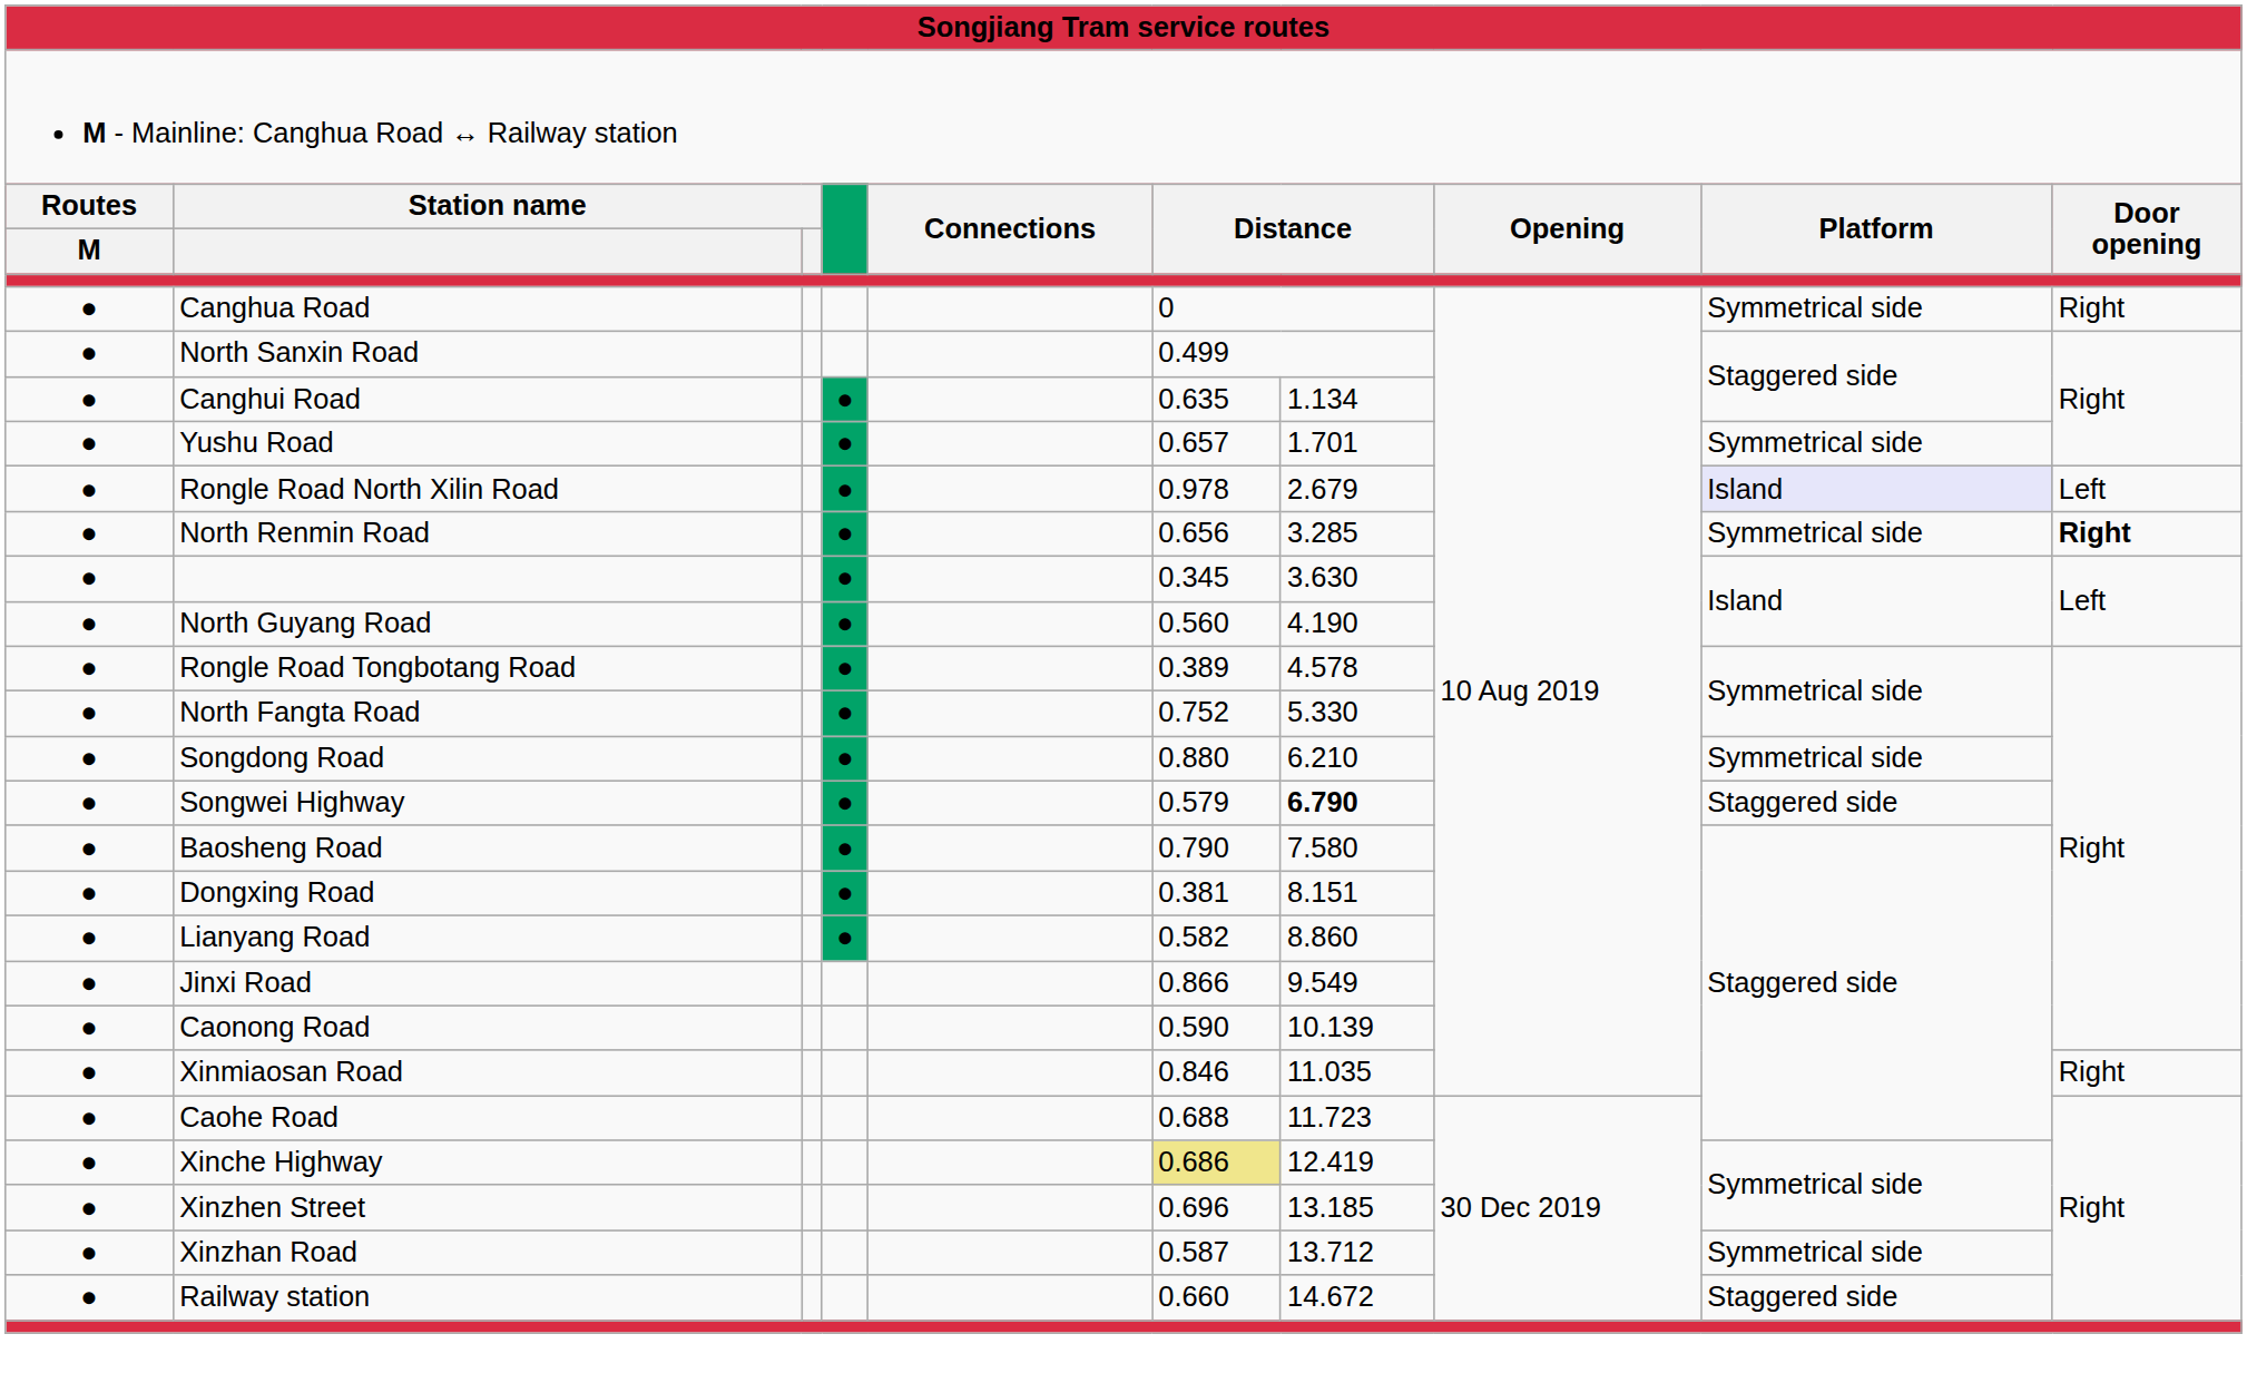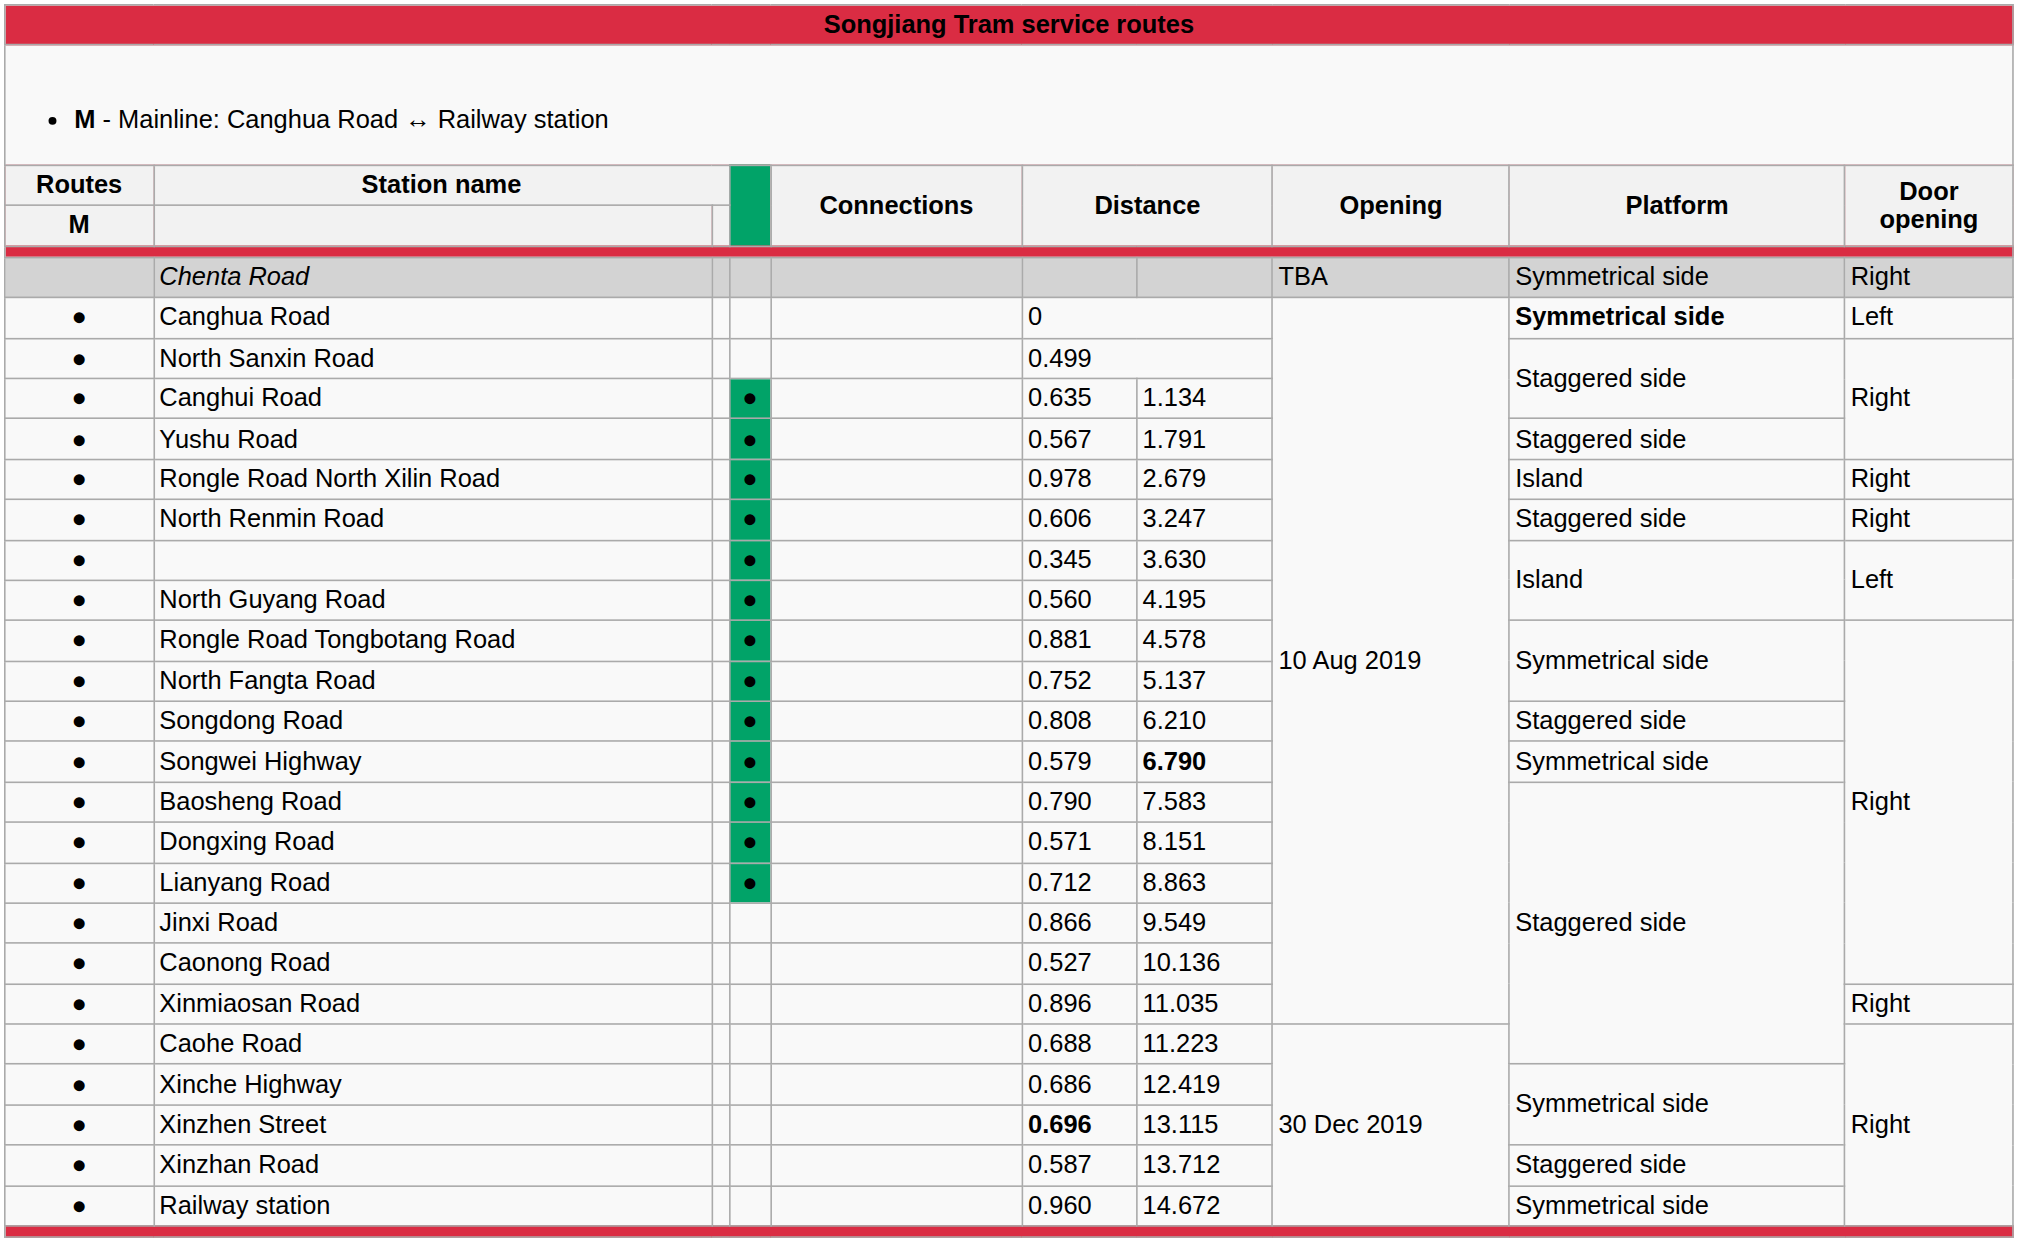 <table class="wikitable mw-collapsible" style="width: 100%">
 <tr>
 <th colspan="10" style="text-align:center; background:#DA2C43;">Songjiang Tram  service routes</th>
 </tr>
 <tr>
 <td colspan="10" style="text-align: left"><br><ul><li><strong>M</strong> - Mainline: Canghua Road ↔  Railway station</li></ul></td>
 </tr>
 <tr bgcolor="#DA2C43">
 <th colspan="1" rowspan="1">Routes</th>
 <th colspan="2">Station name</th>
 <th rowspan="2" style="text-align:center; background:#01A368;"></th>
 <th rowspan="2">Connections</th>
 <th colspan="2" rowspan="2">Distance<br></th>
 <th rowspan="2">Opening</th>
 <th rowspan="2">Platform</th>
 <th rowspan="2">Door <br>opening</th>
 </tr>
 <tr bgcolor="#DA2C43">
 <th rowspan="1">M</th>
 <th></th>
 <th></th>
 </tr>
 <tr style="background:#DA2C43; height: 2pt">
 <td colspan="10"></td>
 </tr>
+<tr bgcolor="lightgrey">
+<td align="center"></td>
+<td><em>Chenta Road</em></td>
+<td></td>
+<td></td>
+<td></td>
+<td></td>
+<td></td>
+<td>TBA</td>
+<td rowspan="1">Symmetrical side</td>
+<td>Right</td>
+</tr>
 <tr>
 <td align="center">●</td>
 <td>Canghua Road</td>
 <td></td>
 <td></td>
 <td></td>
 <td colspan="2">0</td>
 <td rowspan="18">10 Aug 2019</td>
-<td>Symmetrical side</td>
-<td>Right</td>
+<td><strong>Symmetrical side</strong></td>
+<td>Left</td>
 </tr>
 <tr>
 <td align="center">●</td>
 <td>North Sanxin Road</td>
 <td></td>
 <td></td>
 <td></td>
 <td colspan="2">0.499</td>
 <td rowspan="2">Staggered side</td>
 <td rowspan="3">Right</td>
 </tr>
 <tr>
 <td align="center">●</td>
 <td>Canghui Road</td>
 <td></td>
 <td style="text-align:center; background:#01A368;">●</td>
 <td></td>
 <td>0.635</td>
 <td>1.134</td>
 </tr>
 <tr>
 <td align="center">●</td>
 <td>Yushu Road</td>
 <td></td>
 <td style="text-align:center; background:#01A368;">●</td>
 <td></td>
-<td>0.657</td>
-<td>1.701</td>
-<td>Symmetrical side</td>
+<td>0.567</td>
+<td>1.791</td>
+<td>Staggered side</td>
 </tr>
 <tr>
 <td align="center">●</td>
 <td>Rongle Road North Xilin Road</td>
 <td></td>
 <td style="text-align:center; background:#01A368;">●</td>
 <td></td>
 <td>0.978</td>
 <td>2.679</td>
-<td style="background: lavender;">Island</td>
-<td>Left</td>
+<td>Island</td>
+<td>Right</td>
 </tr>
 <tr>
 <td align="center">●</td>
 <td>North Renmin Road</td>
 <td></td>
 <td style="text-align:center; background:#01A368;">●</td>
 <td></td>
-<td>0.656</td>
-<td>3.285</td>
-<td>Symmetrical side</td>
-<td><strong>Right</strong></td>
+<td>0.606</td>
+<td>3.247</td>
+<td>Staggered side</td>
+<td>Right</td>
 </tr>
 <tr>
 <td align="center">●</td>
 <td></td>
 <td></td>
 <td style="text-align:center; background:#01A368;">●</td>
 <td></td>
 <td>0.345</td>
 <td>3.630</td>
 <td rowspan="2">Island</td>
 <td rowspan="2">Left</td>
 </tr>
 <tr>
 <td align="center">●</td>
 <td>North Guyang Road</td>
 <td></td>
 <td style="text-align:center; background:#01A368;">●</td>
 <td></td>
 <td>0.560</td>
-<td>4.190</td>
+<td>4.195</td>
 </tr>
 <tr>
 <td align="center">●</td>
 <td>Rongle Road Tongbotang Road</td>
 <td></td>
 <td style="text-align:center; background:#01A368;">●</td>
 <td></td>
-<td>0.389</td>
+<td>0.881</td>
 <td>4.578</td>
 <td rowspan="2">Symmetrical side</td>
 <td rowspan="9">Right</td>
 </tr>
 <tr>
 <td align="center">●</td>
 <td>North Fangta Road</td>
 <td></td>
 <td style="text-align:center; background:#01A368;">●</td>
 <td></td>
 <td>0.752</td>
-<td>5.330</td>
+<td>5.137</td>
 </tr>
 <tr>
 <td align="center">●</td>
 <td>Songdong Road</td>
 <td></td>
 <td style="text-align:center; background:#01A368;">●</td>
 <td></td>
-<td>0.880</td>
+<td>0.808</td>
 <td>6.210</td>
-<td>Symmetrical side</td>
+<td>Staggered side</td>
 </tr>
 <tr>
 <td align="center">●</td>
 <td>Songwei Highway</td>
 <td></td>
 <td style="text-align:center; background:#01A368;">●</td>
 <td></td>
 <td>0.579</td>
 <td><strong>6.790</strong></td>
-<td>Staggered side</td>
+<td>Symmetrical side</td>
 </tr>
 <tr>
 <td align="center">●</td>
 <td>Baosheng Road</td>
 <td></td>
 <td style="text-align:center; background:#01A368;">●</td>
 <td></td>
 <td>0.790</td>
-<td>7.580</td>
+<td>7.583</td>
 <td rowspan="7">Staggered side</td>
 </tr>
 <tr>
 <td align="center">●</td>
 <td>Dongxing Road</td>
 <td></td>
 <td style="text-align:center; background:#01A368;">●</td>
 <td></td>
-<td>0.381</td>
+<td>0.571</td>
 <td>8.151</td>
 </tr>
 <tr>
 <td align="center">●</td>
 <td>Lianyang Road</td>
 <td></td>
 <td style="text-align:center; background:#01A368;">●</td>
 <td></td>
-<td>0.582</td>
-<td>8.860</td>
+<td>0.712</td>
+<td>8.863</td>
 </tr>
 <tr>
 <td align="center">●</td>
 <td>Jinxi Road</td>
 <td></td>
 <td></td>
 <td></td>
 <td>0.866</td>
 <td>9.549</td>
 </tr>
 <tr>
 <td align="center">●</td>
 <td>Caonong Road</td>
 <td></td>
 <td></td>
 <td></td>
-<td>0.590</td>
-<td>10.139</td>
+<td>0.527</td>
+<td>10.136</td>
 </tr>
 <tr>
 <td align="center">●</td>
 <td>Xinmiaosan Road</td>
 <td></td>
 <td></td>
 <td></td>
-<td>0.846</td>
+<td>0.896</td>
 <td>11.035</td>
 <td>Right</td>
 </tr>
 <tr>
 <td align="center">●</td>
 <td>Caohe Road</td>
 <td></td>
 <td></td>
 <td></td>
 <td>0.688</td>
-<td>11.723</td>
+<td>11.223</td>
 <td rowspan="5">30 Dec 2019</td>
 <td rowspan="5">Right</td>
 </tr>
 <tr>
 <td align="center">●</td>
 <td>Xinche Highway</td>
 <td></td>
 <td></td>
 <td></td>
-<td style="background: khaki;">0.686</td>
+<td>0.686</td>
 <td>12.419</td>
 <td rowspan="2">Symmetrical side</td>
 </tr>
 <tr>
 <td align="center">●</td>
 <td>Xinzhen Street</td>
 <td></td>
 <td></td>
 <td></td>
-<td>0.696</td>
-<td>13.185</td>
+<td><strong>0.696</strong></td>
+<td>13.115</td>
 </tr>
 <tr>
 <td align="center">●</td>
 <td>Xinzhan Road</td>
 <td></td>
 <td></td>
 <td></td>
 <td>0.587</td>
 <td>13.712</td>
-<td>Symmetrical side</td>
+<td>Staggered side</td>
 </tr>
 <tr>
 <td align="center">●</td>
 <td> Railway station</td>
 <td></td>
 <td></td>
 <td></td>
-<td>0.660</td>
+<td>0.960</td>
 <td>14.672</td>
-<td>Staggered side</td>
+<td>Symmetrical side</td>
 </tr>
 <tr style="background:#DA2C43; height= 2pt">
 <td colspan="10"></td>
 </tr>
 </table>
